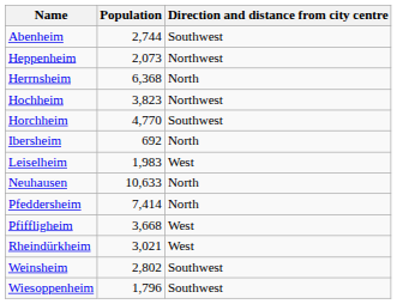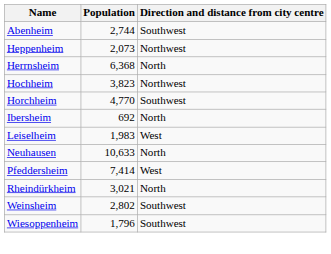 <table class="wikitable">
 <tr>
 <th>Name</th>
 <th>Population</th>
 <th>Direction and distance from city centre</th>
 </tr>
 <tr>
 <td><a href='#'>Abenheim</a></td>
 <td align="right">2,744</td>
 <td>Southwest </td>
 </tr>
 <tr>
 <td><a href='#'>Heppenheim</a></td>
 <td align="right">2,073</td>
 <td>Northwest </td>
 </tr>
 <tr>
 <td><a href='#'>Herrnsheim</a></td>
 <td align="right">6,368</td>
 <td>North </td>
 </tr>
 <tr>
 <td><a href='#'>Hochheim</a></td>
 <td align="right">3,823</td>
 <td>Northwest</td>
 </tr>
 <tr>
 <td><a href='#'>Horchheim</a></td>
 <td align="right">4,770</td>
 <td>Southwest </td>
 </tr>
 <tr>
 <td><a href='#'>Ibersheim</a></td>
 <td align="right">692</td>
 <td>North </td>
 </tr>
 <tr>
 <td><a href='#'>Leiselheim</a></td>
 <td align="right">1,983</td>
 <td>West </td>
 </tr>
 <tr>
 <td><a href='#'>Neuhausen</a></td>
 <td align="right">10,633</td>
 <td>North</td>
 </tr>
 <tr>
 <td><a href='#'>Pfeddersheim</a></td>
 <td align="right">7,414</td>
-<td>North </td>
-</tr>
-<tr>
-<td><a href='#'>Pfiffligheim</a></td>
-<td align="right">3,668</td>
-<td>West</td>
+<td>West </td>
 </tr>
 <tr>
 <td><a href='#'>Rheindürkheim</a></td>
 <td align="right">3,021</td>
-<td>West </td>
+<td>North </td>
 </tr>
 <tr>
 <td><a href='#'>Weinsheim</a></td>
 <td align="right">2,802</td>
 <td>Southwest </td>
 </tr>
 <tr>
 <td><a href='#'>Wiesoppenheim</a></td>
 <td align="right">1,796</td>
 <td>Southwest </td>
 </tr>
 </table>
